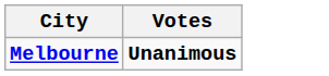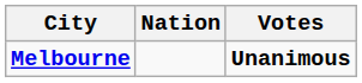 <table class="wikitable">
 <tr>
 <th>City</th>
+<th>Nation</th>
 <th>Votes</th>
 </tr>
 <tr>
 <td><strong><a href='#'>Melbourne</a></strong></td>
+<td><strong></strong></td>
 <td style="text-align: center"><strong>Unanimous</strong></td>
 </tr>
 </table>
